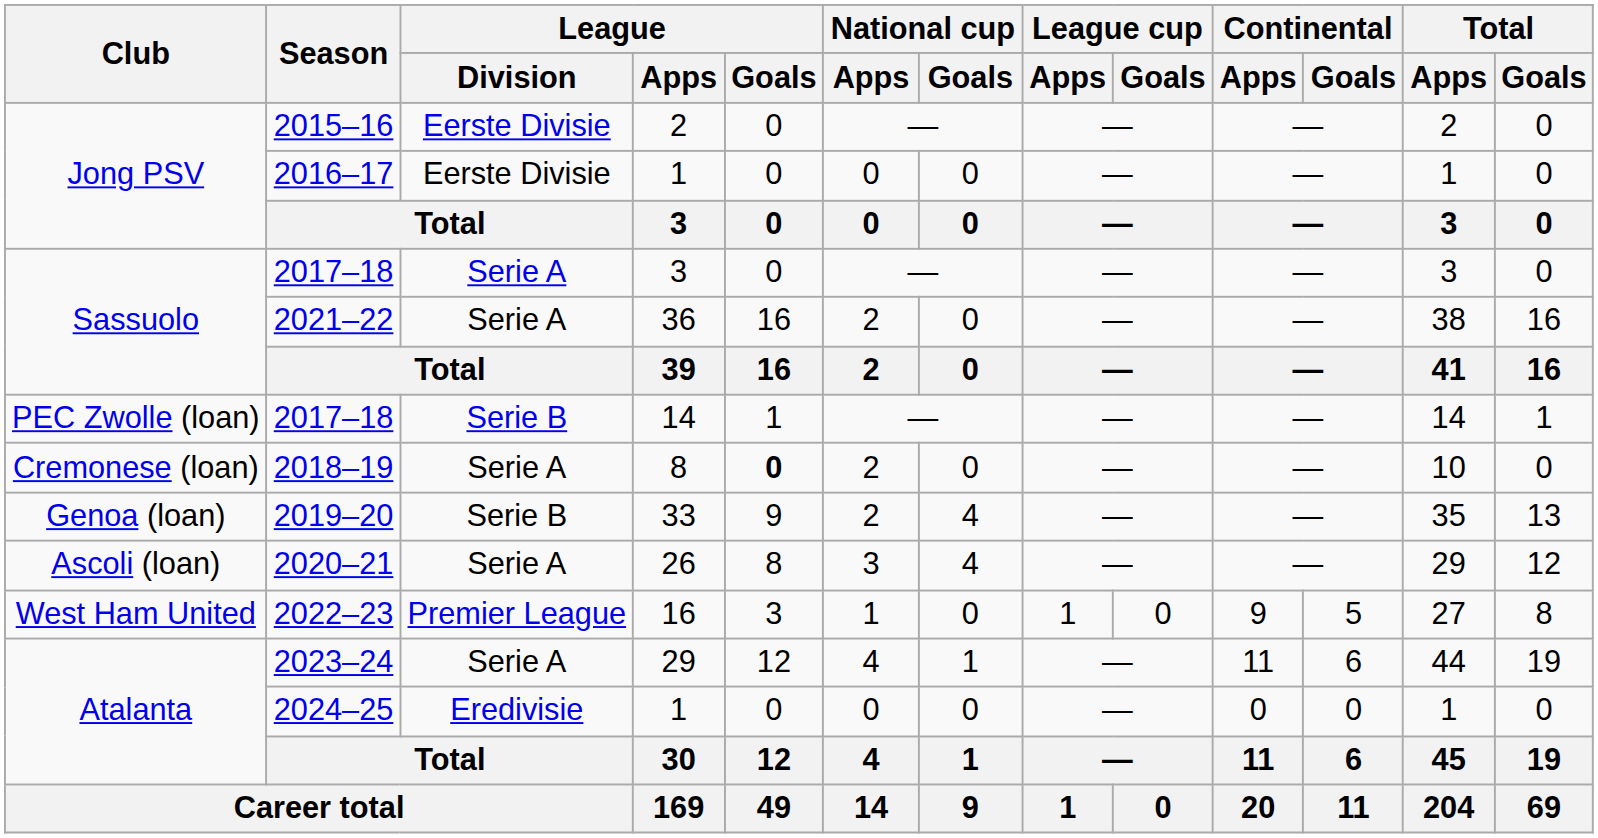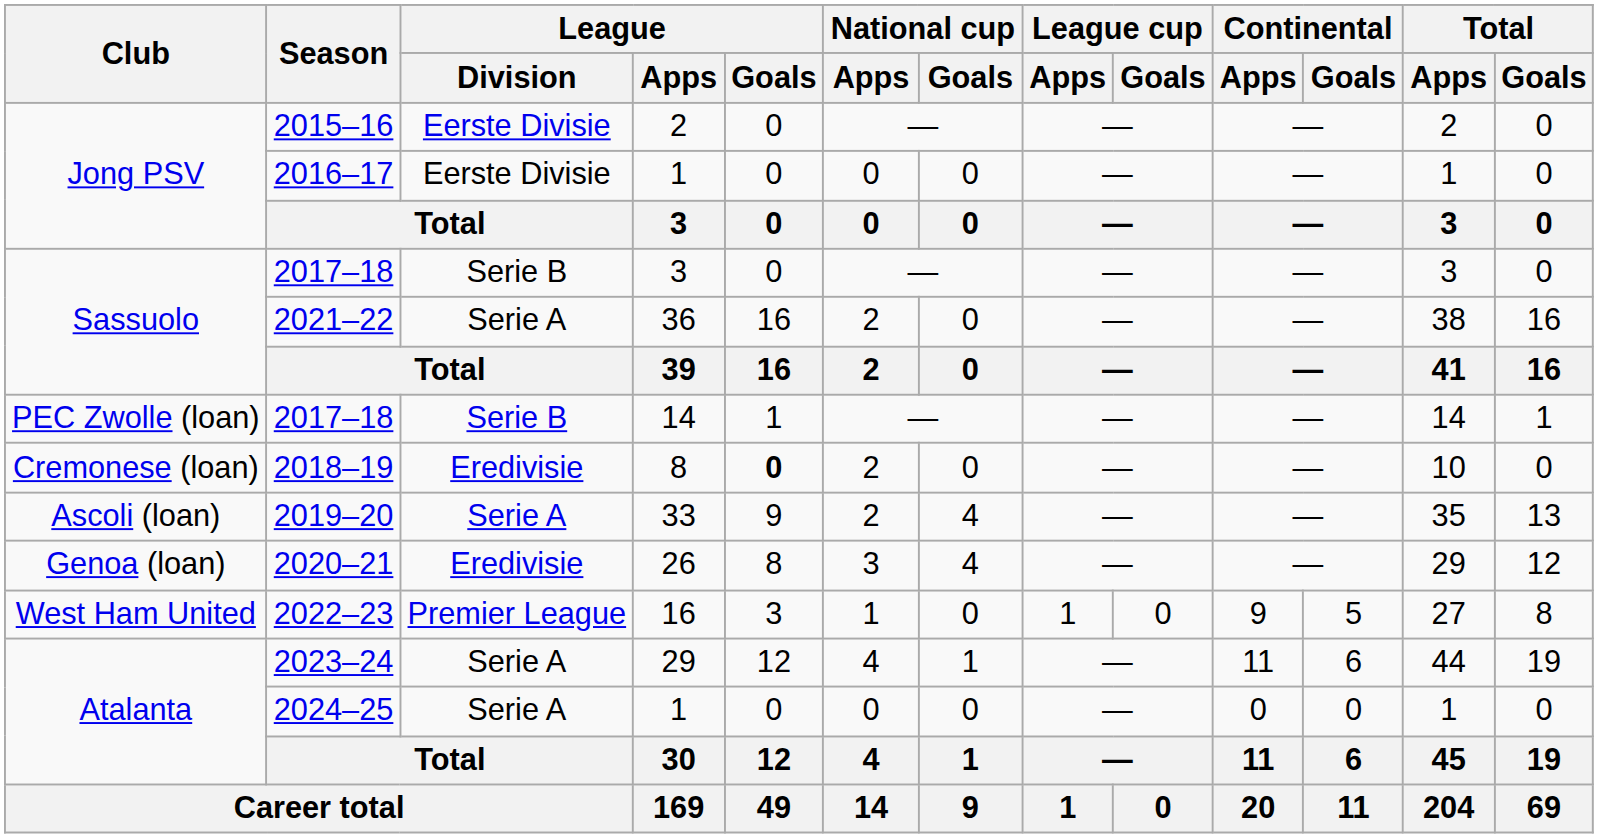 <table class="wikitable" style="text-align:center">
 <tr>
 <th rowspan="2">Club</th>
 <th rowspan="2">Season</th>
 <th colspan="3">League</th>
 <th colspan="2">National cup</th>
 <th colspan="2">League cup</th>
 <th colspan="2">Continental</th>
 <th colspan="2">Total</th>
 </tr>
 <tr>
 <th>Division</th>
 <th>Apps</th>
 <th>Goals</th>
 <th>Apps</th>
 <th>Goals</th>
 <th>Apps</th>
 <th>Goals</th>
 <th>Apps</th>
 <th>Goals</th>
 <th>Apps</th>
 <th>Goals</th>
 </tr>
 <tr>
 <td rowspan="3"><a href='#'>Jong PSV</a></td>
 <td><a href='#'>2015–16</a></td>
 <td><a href='#'>Eerste Divisie</a></td>
 <td>2</td>
 <td>0</td>
 <td colspan="2">—</td>
 <td colspan="2">—</td>
 <td colspan="2">—</td>
 <td>2</td>
 <td>0</td>
 </tr>
 <tr>
 <td><a href='#'>2016–17</a></td>
 <td>Eerste Divisie</td>
 <td>1</td>
 <td>0</td>
 <td>0</td>
 <td>0</td>
 <td colspan="2">—</td>
 <td colspan="2">—</td>
 <td>1</td>
 <td>0</td>
 </tr>
 <tr>
 <th colspan="2">Total</th>
 <th>3</th>
 <th>0</th>
 <th>0</th>
 <th>0</th>
 <th colspan="2">—</th>
 <th colspan="2">—</th>
 <th>3</th>
 <th>0</th>
 </tr>
 <tr>
 <td rowspan="3"><a href='#'>Sassuolo</a></td>
 <td><a href='#'>2017–18</a></td>
-<td><a href='#'>Serie A</a></td>
+<td>Serie B</td>
 <td>3</td>
 <td>0</td>
 <td colspan="2">—</td>
 <td colspan="2">—</td>
 <td colspan="2">—</td>
 <td>3</td>
 <td>0</td>
 </tr>
 <tr>
 <td><a href='#'>2021–22</a></td>
 <td>Serie A</td>
 <td>36</td>
 <td>16</td>
 <td>2</td>
 <td>0</td>
 <td colspan="2">—</td>
 <td colspan="2">—</td>
 <td>38</td>
 <td>16</td>
 </tr>
 <tr>
 <th colspan="2">Total</th>
 <th>39</th>
 <th>16</th>
 <th>2</th>
 <th>0</th>
 <th colspan="2">—</th>
 <th colspan="2">—</th>
 <th>41</th>
 <th>16</th>
 </tr>
 <tr>
 <td><a href='#'>PEC Zwolle</a> (loan)</td>
 <td><a href='#'>2017–18</a></td>
 <td><a href='#'>Serie B</a></td>
 <td>14</td>
 <td>1</td>
 <td colspan="2">—</td>
 <td colspan="2">—</td>
 <td colspan="2">—</td>
 <td>14</td>
 <td>1</td>
 </tr>
 <tr>
 <td><a href='#'>Cremonese</a> (loan)</td>
 <td><a href='#'>2018–19</a></td>
-<td>Serie A</td>
+<td><a href='#'>Eredivisie</a></td>
 <td>8</td>
 <td><strong>0</strong></td>
 <td>2</td>
 <td>0</td>
 <td colspan="2">—</td>
 <td colspan="2">—</td>
 <td>10</td>
 <td>0</td>
 </tr>
 <tr>
-<td><a href='#'>Genoa</a> (loan)</td>
+<td><a href='#'>Ascoli</a> (loan)</td>
 <td><a href='#'>2019–20</a></td>
-<td>Serie B</td>
+<td><a href='#'>Serie A</a></td>
 <td>33</td>
 <td>9</td>
 <td>2</td>
 <td>4</td>
 <td colspan="2">—</td>
 <td colspan="2">—</td>
 <td>35</td>
 <td>13</td>
 </tr>
 <tr>
-<td><a href='#'>Ascoli</a> (loan)</td>
+<td><a href='#'>Genoa</a> (loan)</td>
 <td><a href='#'>2020–21</a></td>
-<td>Serie A</td>
+<td><a href='#'>Eredivisie</a></td>
 <td>26</td>
 <td>8</td>
 <td>3</td>
 <td>4</td>
 <td colspan="2">—</td>
 <td colspan="2">—</td>
 <td>29</td>
 <td>12</td>
 </tr>
 <tr>
 <td><a href='#'>West Ham United</a></td>
 <td><a href='#'>2022–23</a></td>
 <td><a href='#'>Premier League</a></td>
 <td>16</td>
 <td>3</td>
 <td>1</td>
 <td>0</td>
 <td>1</td>
 <td>0</td>
 <td>9</td>
 <td>5</td>
 <td>27</td>
 <td>8</td>
 </tr>
 <tr>
 <td rowspan="3"><a href='#'>Atalanta</a></td>
 <td><a href='#'>2023–24</a></td>
 <td>Serie A</td>
 <td>29</td>
 <td>12</td>
 <td>4</td>
 <td>1</td>
 <td colspan="2">—</td>
 <td>11</td>
 <td>6</td>
 <td>44</td>
 <td>19</td>
 </tr>
 <tr>
 <td><a href='#'>2024–25</a></td>
-<td><a href='#'>Eredivisie</a></td>
+<td>Serie A</td>
 <td>1</td>
 <td>0</td>
 <td>0</td>
 <td>0</td>
 <td colspan="2">—</td>
 <td>0</td>
 <td>0</td>
 <td>1</td>
 <td>0</td>
 </tr>
 <tr>
 <th colspan="2">Total</th>
 <th>30</th>
 <th>12</th>
 <th>4</th>
 <th>1</th>
 <th colspan="2">—</th>
 <th>11</th>
 <th>6</th>
 <th>45</th>
 <th>19</th>
 </tr>
 <tr>
 <th colspan="3">Career total</th>
 <th>169</th>
 <th>49</th>
 <th>14</th>
 <th>9</th>
 <th>1</th>
 <th>0</th>
 <th>20</th>
 <th>11</th>
 <th>204</th>
 <th>69</th>
 </tr>
 </table>
